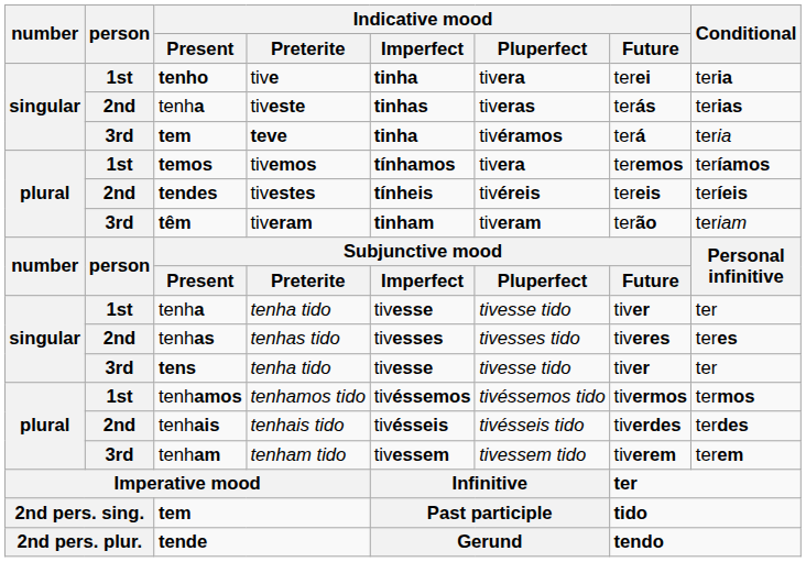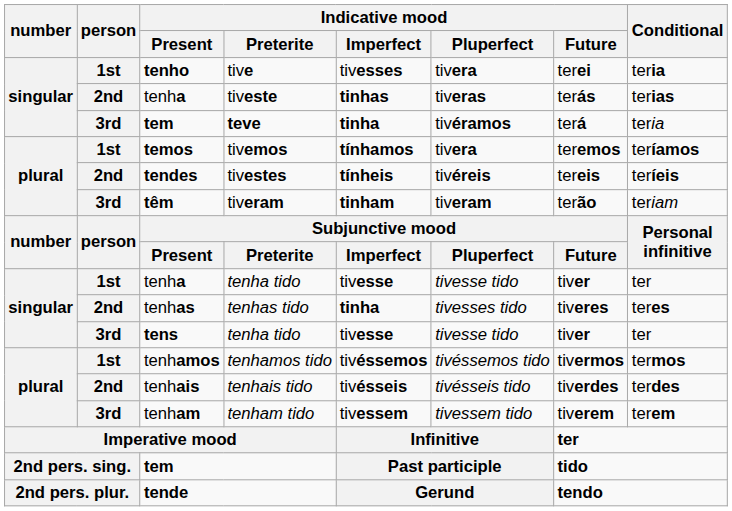 <table class="wikitable">
 <tr>
 <th rowspan="2">number</th>
 <th rowspan="2">person</th>
 <th colspan="5">Indicative mood</th>
 <th rowspan="2">Conditional</th>
 </tr>
 <tr>
 <th>Present</th>
 <th>Preterite</th>
 <th>Imperfect</th>
 <th>Pluperfect</th>
 <th>Future</th>
 </tr>
 <tr>
 <th rowspan="3">singular</th>
 <th>1st</th>
 <td><strong>tenho</strong></td>
 <td>tiv<strong>e</strong></td>
-<td><strong>tinha</strong></td>
+<td>tiv<strong>esses</strong></td>
 <td>tiv<strong>era</strong></td>
 <td>ter<strong>ei</strong></td>
 <td>ter<strong>ia</strong></td>
 </tr>
 <tr>
 <th>2nd</th>
 <td>tenh<strong>a</strong></td>
 <td>tiv<strong>este</strong></td>
 <td><strong>tinhas</strong></td>
 <td>tiv<strong>eras</strong></td>
 <td>ter<strong>ás</strong></td>
 <td>ter<strong>ias</strong></td>
 </tr>
 <tr>
 <th>3rd</th>
 <td><strong>tem</strong></td>
 <td><strong>teve</strong></td>
 <td><strong>tinha</strong></td>
 <td>tiv<strong>éramos</strong></td>
 <td>ter<strong>á</strong></td>
 <td>ter<em>ia</em></td>
 </tr>
 <tr>
 <th rowspan="3">plural</th>
 <th>1st</th>
 <td><strong>temos</strong></td>
 <td>tiv<strong>emos</strong></td>
 <td><strong>tínhamos</strong></td>
 <td>tiv<strong>era</strong></td>
 <td>ter<strong>emos</strong></td>
 <td>ter<strong>íamos</strong></td>
 </tr>
 <tr>
 <th>2nd</th>
 <td><strong>tendes</strong></td>
 <td>tiv<strong>estes</strong></td>
 <td><strong>tínheis</strong></td>
 <td>tiv<strong>éreis</strong></td>
 <td>ter<strong>eis</strong></td>
 <td>ter<strong>íeis</strong></td>
 </tr>
 <tr>
 <th>3rd</th>
 <td><strong>têm</strong></td>
 <td>tiv<strong>eram</strong></td>
 <td><strong>tinham</strong></td>
 <td>tiv<strong>eram</strong></td>
 <td>ter<strong>ão</strong></td>
 <td>ter<em>iam</em></td>
 </tr>
 <tr>
 <th rowspan="2">number</th>
 <th rowspan="2">person</th>
 <th colspan="5">Subjunctive mood</th>
 <th rowspan="2">Personal <br> infinitive</th>
 </tr>
 <tr>
 <th>Present</th>
 <th>Preterite</th>
 <th>Imperfect</th>
 <th>Pluperfect</th>
 <th>Future</th>
 </tr>
 <tr>
 <th rowspan="3">singular</th>
 <th>1st</th>
 <td>tenh<strong>a</strong></td>
 <td><em>tenha tido</em></td>
 <td>tiv<strong>esse</strong></td>
 <td><em>tivesse tido</em></td>
 <td>tiv<strong>er</strong></td>
 <td>ter</td>
 </tr>
 <tr>
 <th>2nd</th>
 <td>tenh<strong>as</strong></td>
 <td><em>tenhas tido</em></td>
-<td>tiv<strong>esses</strong></td>
+<td><strong>tinha</strong></td>
 <td><em>tivesses tido</em></td>
 <td>tiv<strong>eres</strong></td>
 <td>ter<strong>es</strong></td>
 </tr>
 <tr>
 <th>3rd</th>
 <td><strong>tens</strong></td>
 <td><em>tenha tido</em></td>
 <td>tiv<strong>esse</strong></td>
 <td><em>tivesse tido</em></td>
 <td>tiv<strong>er</strong></td>
 <td>ter</td>
 </tr>
 <tr>
 <th rowspan="3">plural</th>
 <th>1st</th>
 <td>tenh<strong>amos</strong></td>
 <td><em>tenhamos tido</em></td>
 <td>tiv<strong>éssemos</strong></td>
 <td><em>tivéssemos tido</em></td>
 <td>tiv<strong>ermos</strong></td>
 <td>ter<strong>mos</strong></td>
 </tr>
 <tr>
 <th>2nd</th>
 <td>tenh<strong>ais</strong></td>
 <td><em>tenhais tido</em></td>
 <td>tiv<strong>ésseis</strong></td>
 <td><em>tivésseis tido</em></td>
 <td>tiv<strong>erdes</strong></td>
 <td>ter<strong>des</strong></td>
 </tr>
 <tr>
 <th>3rd</th>
 <td>tenh<strong>am</strong></td>
 <td><em>tenham tido</em></td>
 <td>tiv<strong>essem</strong></td>
 <td><em>tivessem tido</em></td>
 <td>tiv<strong>erem</strong></td>
 <td>ter<strong>em</strong></td>
 </tr>
 <tr align=left>
 <th colspan="4">Imperative mood</th>
 <th colspan="2">Infinitive</th>
 <td colspan="2"><strong>ter</strong></td>
 </tr>
 <tr align=left>
 <th colspan="2">2nd pers. sing.</th>
 <td colspan="2"><strong>tem</strong></td>
 <th colspan="2">Past participle</th>
 <td colspan="2"><strong>tido</strong></td>
 </tr>
 <tr align=left>
 <th colspan="2">2nd pers. plur.</th>
 <td colspan="2"><strong>tende</strong></td>
 <th colspan="2">Gerund</th>
 <td colspan="2"><strong>tendo</strong></td>
 </tr>
 </table>
